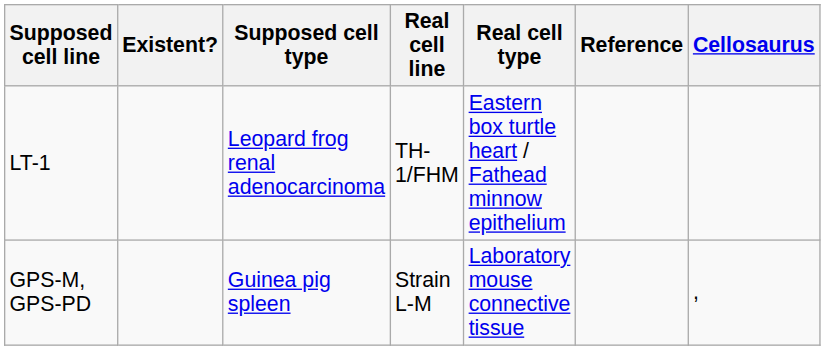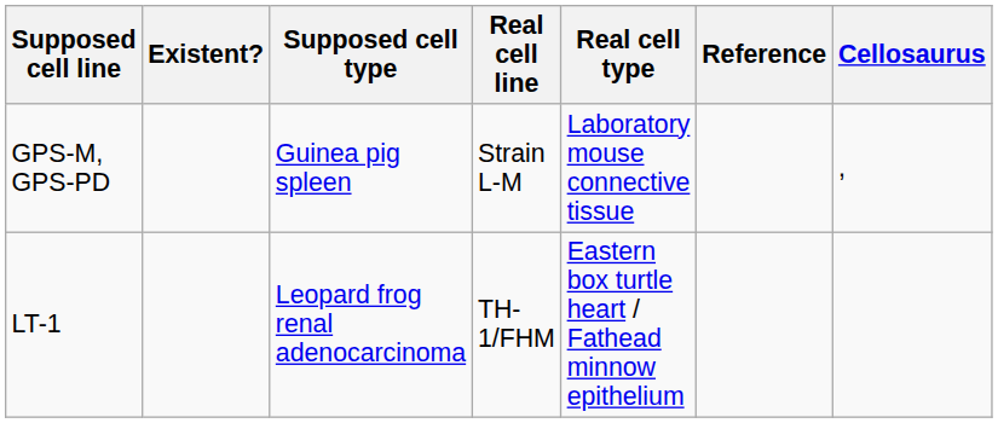 <table class="wikitable">
 <tr>
 <th>Supposed cell line</th>
 <th>Existent?</th>
 <th>Supposed cell type</th>
 <th>Real cell line</th>
 <th>Real cell type</th>
 <th>Reference</th>
 <th><a href='#'>Cellosaurus</a></th>
 </tr>
 <tr>
+<td>GPS-M, GPS-PD</td>
+<td></td>
+<td><a href='#'>Guinea pig</a> <a href='#'>spleen</a></td>
+<td>Strain L-M</td>
+<td><a href='#'>Laboratory mouse</a> <a href='#'>connective tissue</a></td>
+<td></td>
+<td>, </td>
+</tr>
+<tr>
 <td>LT-1</td>
 <td></td>
 <td><a href='#'>Leopard frog</a> <a href='#'>renal</a> <a href='#'>adenocarcinoma</a></td>
 <td>TH-1/FHM</td>
 <td><a href='#'>Eastern box turtle</a> <a href='#'>heart</a> / <a href='#'>Fathead minnow</a> <a href='#'>epithelium</a></td>
 <td></td>
 <td></td>
 </tr>
-<tr>
-<td>GPS-M, GPS-PD</td>
-<td></td>
-<td><a href='#'>Guinea pig</a> <a href='#'>spleen</a></td>
-<td>Strain L-M</td>
-<td><a href='#'>Laboratory mouse</a> <a href='#'>connective tissue</a></td>
-<td></td>
-<td>, </td>
-</tr>
 </table>
